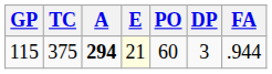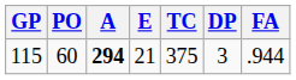 <table class="wikitable">
 <tr>
 <th><a href='#'>GP</a></th>
-<th><a href='#'>TC</a></th>
+<th><a href='#'>PO</a></th>
 <th><a href='#'>A</a></th>
 <th><a href='#'>E</a></th>
-<th><a href='#'>PO</a></th>
+<th><a href='#'>TC</a></th>
 <th><a href='#'>DP</a></th>
 <th><a href='#'>FA</a></th>
 </tr>
 <tr align=center>
 <td>115</td>
+<td>60</td>
+<td><strong>294</strong></td>
+<td>21</td>
 <td>375</td>
-<td><strong>294</strong></td>
-<td style="background: lightyellow;">21</td>
-<td>60</td>
 <td>3</td>
 <td>.944</td>
 </tr>
 </table>
